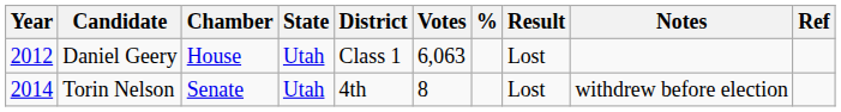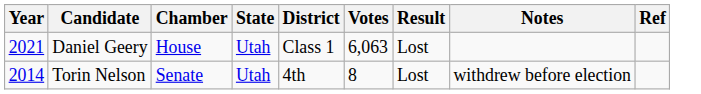 <table class="wikitable sortable" style="font-size:100%">
 <tr>
 <th>Year</th>
 <th>Candidate</th>
 <th>Chamber</th>
 <th>State</th>
 <th>District</th>
 <th>Votes</th>
-<th>%</th>
 <th>Result</th>
 <th>Notes</th>
 <th>Ref</th>
 </tr>
 <tr>
-<td><a href='#'>2012</a></td>
+<td><a href='#'>2021</a></td>
 <td>Daniel Geery</td>
 <td><a href='#'>House</a></td>
 <td><a href='#'>Utah</a></td>
 <td>Class 1</td>
 <td>6,063</td>
-<td></td>
 <td> Lost</td>
 <td></td>
 <td></td>
 </tr>
 <tr>
 <td><a href='#'>2014</a></td>
 <td>Torin Nelson</td>
 <td><a href='#'>Senate</a></td>
 <td><a href='#'>Utah</a></td>
 <td>4th</td>
 <td>8</td>
-<td></td>
 <td> Lost</td>
 <td>withdrew before election</td>
 <td></td>
 </tr>
 </table>
